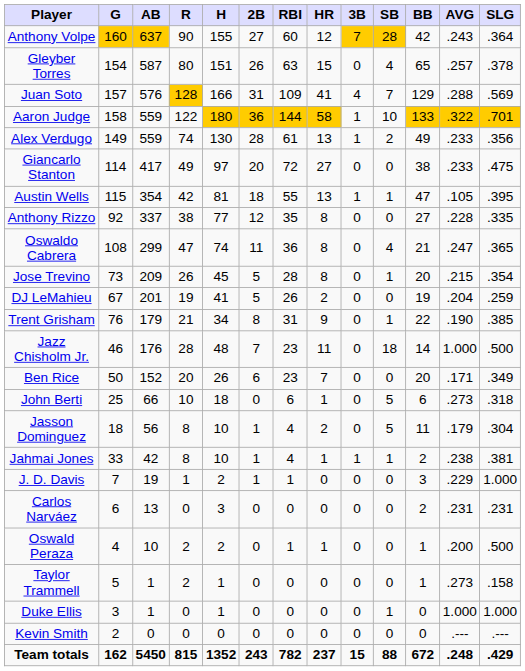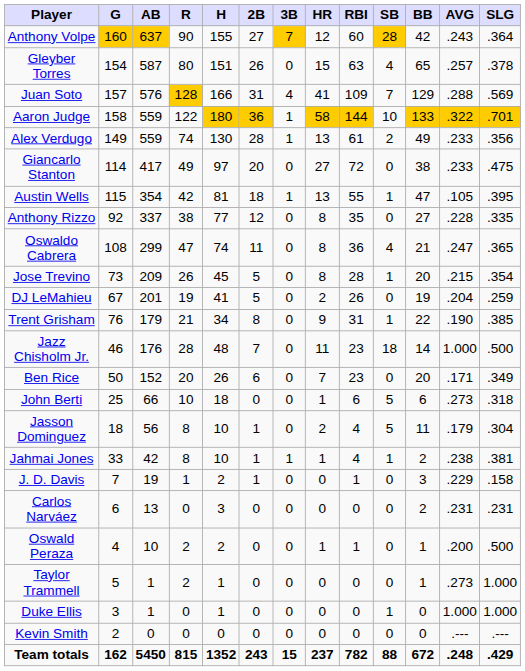 <table class="wikitable" style="text-align:center;">
 <tr>
 <th style="background:#ddf; width:20%;"><strong>Player</strong></th>
 <th style="background:#ddf; width:7%;"><strong>G</strong></th>
 <th style="background:#ddf; width:7%;"><strong>AB</strong></th>
 <th style="background:#ddf; width:7%;"><strong>R</strong></th>
 <th style="background:#ddf; width:7%;"><strong>H</strong></th>
 <th style="background:#ddf; width:7%;"><strong>2B</strong></th>
+<th style="background:#ddf; width:7%;"><strong>3B</strong></th>
+<th style="background:#ddf; width:7%;"><strong>HR</strong></th>
 <th style="background:#ddf; width:7%;"><strong>RBI</strong></th>
-<th style="background:#ddf; width:7%;"><strong>HR</strong></th>
-<th style="background:#ddf; width:7%;"><strong>3B</strong></th>
 <th style="background:#ddf; width:7%;"><strong>SB</strong></th>
 <th style="background:#ddf; width:7%;"><strong>BB</strong></th>
 <th style="background:#ddf; width:7%;"><strong>AVG</strong></th>
 <th style="background:#ddf; width:7%;"><strong>SLG</strong></th>
 </tr>
 <tr>
 <td><a href='#'>Anthony Volpe</a></td>
 <td bgcolor=#ffcc00>160</td>
 <td bgcolor=#ffcc00>637</td>
 <td>90</td>
 <td>155</td>
 <td>27</td>
+<td bgcolor=#ffcc00>7</td>
+<td>12</td>
 <td>60</td>
-<td>12</td>
-<td bgcolor=#ffcc00>7</td>
 <td bgcolor=#ffcc00>28</td>
 <td>42</td>
 <td>.243</td>
 <td>.364</td>
 </tr>
 <tr>
 <td><a href='#'>Gleyber Torres</a></td>
 <td>154</td>
 <td>587</td>
 <td>80</td>
 <td>151</td>
 <td>26</td>
+<td>0</td>
+<td>15</td>
 <td>63</td>
-<td>15</td>
-<td>0</td>
 <td>4</td>
 <td>65</td>
 <td>.257</td>
 <td>.378</td>
 </tr>
 <tr>
 <td><a href='#'>Juan Soto</a></td>
 <td>157</td>
 <td>576</td>
 <td bgcolor=#ffcc00>128</td>
 <td>166</td>
 <td>31</td>
+<td>4</td>
+<td>41</td>
 <td>109</td>
-<td>41</td>
-<td>4</td>
 <td>7</td>
 <td>129</td>
 <td>.288</td>
 <td>.569</td>
 </tr>
 <tr>
 <td><a href='#'>Aaron Judge</a></td>
 <td>158</td>
 <td>559</td>
 <td>122</td>
 <td bgcolor=#ffcc00>180</td>
 <td bgcolor=#ffcc00>36</td>
+<td>1</td>
+<td bgcolor=#ffcc00>58</td>
 <td bgcolor=#ffcc00>144</td>
-<td bgcolor=#ffcc00>58</td>
-<td>1</td>
 <td>10</td>
 <td bgcolor=#ffcc00>133</td>
 <td bgcolor=#ffcc00>.322</td>
 <td bgcolor=#ffcc00>.701</td>
 </tr>
 <tr>
 <td><a href='#'>Alex Verdugo</a></td>
 <td>149</td>
 <td>559</td>
 <td>74</td>
 <td>130</td>
 <td>28</td>
+<td>1</td>
+<td>13</td>
 <td>61</td>
-<td>13</td>
-<td>1</td>
 <td>2</td>
 <td>49</td>
 <td>.233</td>
 <td>.356</td>
 </tr>
 <tr>
 <td><a href='#'>Giancarlo Stanton</a></td>
 <td>114</td>
 <td>417</td>
 <td>49</td>
 <td>97</td>
 <td>20</td>
+<td>0</td>
+<td>27</td>
 <td>72</td>
-<td>27</td>
-<td>0</td>
 <td>0</td>
 <td>38</td>
 <td>.233</td>
 <td>.475</td>
 </tr>
 <tr>
 <td><a href='#'>Austin Wells</a></td>
 <td>115</td>
 <td>354</td>
 <td>42</td>
 <td>81</td>
 <td>18</td>
+<td>1</td>
+<td>13</td>
 <td>55</td>
-<td>13</td>
-<td>1</td>
 <td>1</td>
 <td>47</td>
 <td>.105</td>
 <td>.395</td>
 </tr>
 <tr>
 <td><a href='#'>Anthony Rizzo</a></td>
 <td>92</td>
 <td>337</td>
 <td>38</td>
 <td>77</td>
 <td>12</td>
+<td>0</td>
+<td>8</td>
 <td>35</td>
-<td>8</td>
-<td>0</td>
 <td>0</td>
 <td>27</td>
 <td>.228</td>
 <td>.335</td>
 </tr>
 <tr>
 <td><a href='#'>Oswaldo Cabrera</a></td>
 <td>108</td>
 <td>299</td>
 <td>47</td>
 <td>74</td>
 <td>11</td>
+<td>0</td>
+<td>8</td>
 <td>36</td>
-<td>8</td>
-<td>0</td>
 <td>4</td>
 <td>21</td>
 <td>.247</td>
 <td>.365</td>
 </tr>
 <tr>
 <td><a href='#'>Jose Trevino</a></td>
 <td>73</td>
 <td>209</td>
 <td>26</td>
 <td>45</td>
 <td>5</td>
+<td>0</td>
+<td>8</td>
 <td>28</td>
-<td>8</td>
-<td>0</td>
 <td>1</td>
 <td>20</td>
 <td>.215</td>
 <td>.354</td>
 </tr>
 <tr>
 <td><a href='#'>DJ LeMahieu</a></td>
 <td>67</td>
 <td>201</td>
 <td>19</td>
 <td>41</td>
 <td>5</td>
+<td>0</td>
+<td>2</td>
 <td>26</td>
-<td>2</td>
-<td>0</td>
 <td>0</td>
 <td>19</td>
 <td>.204</td>
 <td>.259</td>
 </tr>
 <tr>
 <td><a href='#'>Trent Grisham</a></td>
 <td>76</td>
 <td>179</td>
 <td>21</td>
 <td>34</td>
 <td>8</td>
+<td>0</td>
+<td>9</td>
 <td>31</td>
-<td>9</td>
-<td>0</td>
 <td>1</td>
 <td>22</td>
 <td>.190</td>
 <td>.385</td>
 </tr>
 <tr>
 <td><a href='#'>Jazz Chisholm Jr.</a></td>
 <td>46</td>
 <td>176</td>
 <td>28</td>
 <td>48</td>
 <td>7</td>
+<td>0</td>
+<td>11</td>
 <td>23</td>
-<td>11</td>
-<td>0</td>
 <td>18</td>
 <td>14</td>
 <td>1.000</td>
 <td>.500</td>
 </tr>
 <tr>
 <td><a href='#'>Ben Rice</a></td>
 <td>50</td>
 <td>152</td>
 <td>20</td>
 <td>26</td>
 <td>6</td>
+<td>0</td>
+<td>7</td>
 <td>23</td>
-<td>7</td>
-<td>0</td>
 <td>0</td>
 <td>20</td>
 <td>.171</td>
 <td>.349</td>
 </tr>
 <tr>
 <td><a href='#'>John Berti</a></td>
 <td>25</td>
 <td>66</td>
 <td>10</td>
 <td>18</td>
 <td>0</td>
+<td>0</td>
+<td>1</td>
 <td>6</td>
-<td>1</td>
-<td>0</td>
 <td>5</td>
 <td>6</td>
 <td>.273</td>
 <td>.318</td>
 </tr>
 <tr>
 <td><a href='#'>Jasson Dominguez</a></td>
 <td>18</td>
 <td>56</td>
 <td>8</td>
 <td>10</td>
 <td>1</td>
+<td>0</td>
+<td>2</td>
 <td>4</td>
-<td>2</td>
-<td>0</td>
 <td>5</td>
 <td>11</td>
 <td>.179</td>
 <td>.304</td>
 </tr>
 <tr>
 <td><a href='#'>Jahmai Jones</a></td>
 <td>33</td>
 <td>42</td>
 <td>8</td>
 <td>10</td>
 <td>1</td>
-<td>4</td>
 <td>1</td>
 <td>1</td>
+<td>4</td>
 <td>1</td>
 <td>2</td>
 <td>.238</td>
 <td>.381</td>
 </tr>
 <tr>
 <td><a href='#'>J. D. Davis</a></td>
 <td>7</td>
 <td>19</td>
 <td>1</td>
 <td>2</td>
 <td>1</td>
-<td>1</td>
 <td>0</td>
 <td>0</td>
+<td>1</td>
 <td>0</td>
 <td>3</td>
 <td>.229</td>
-<td>1.000</td>
+<td>.158</td>
 </tr>
 <tr>
 <td><a href='#'>Carlos Narváez</a></td>
 <td>6</td>
 <td>13</td>
 <td>0</td>
 <td>3</td>
 <td>0</td>
 <td>0</td>
 <td>0</td>
 <td>0</td>
 <td>0</td>
 <td>2</td>
 <td>.231</td>
 <td>.231</td>
 </tr>
 <tr>
 <td><a href='#'>Oswald Peraza</a></td>
 <td>4</td>
 <td>10</td>
 <td>2</td>
 <td>2</td>
 <td>0</td>
+<td>0</td>
 <td>1</td>
 <td>1</td>
-<td>0</td>
 <td>0</td>
 <td>1</td>
 <td>.200</td>
 <td>.500</td>
 </tr>
 <tr>
 <td><a href='#'>Taylor Trammell</a></td>
 <td>5</td>
 <td>1</td>
 <td>2</td>
 <td>1</td>
 <td>0</td>
 <td>0</td>
 <td>0</td>
 <td>0</td>
 <td>0</td>
 <td>1</td>
 <td>.273</td>
-<td>.158</td>
+<td>1.000</td>
 </tr>
 <tr>
 <td><a href='#'>Duke Ellis</a></td>
 <td>3</td>
 <td>1</td>
 <td>0</td>
 <td>1</td>
 <td>0</td>
 <td>0</td>
 <td>0</td>
 <td>0</td>
 <td>1</td>
 <td>0</td>
 <td>1.000</td>
 <td>1.000</td>
 </tr>
 <tr>
 <td><a href='#'>Kevin Smith</a></td>
 <td>2</td>
 <td>0</td>
 <td>0</td>
 <td>0</td>
 <td>0</td>
 <td>0</td>
 <td>0</td>
 <td>0</td>
 <td>0</td>
 <td>0</td>
 <td>.---</td>
 <td>.---</td>
 </tr>
 <tr>
 <td><strong>Team totals</strong></td>
 <td><strong>162</strong></td>
 <td><strong>5450</strong></td>
 <td><strong>815</strong></td>
 <td><strong>1352</strong></td>
 <td><strong>243</strong></td>
+<td><strong>15</strong></td>
+<td><strong>237</strong></td>
 <td><strong>782</strong></td>
-<td><strong>237</strong></td>
-<td><strong>15</strong></td>
 <td><strong>88</strong></td>
 <td><strong>672</strong></td>
 <td><strong>.248</strong></td>
 <td><strong>.429</strong></td>
 </tr>
 </table>
